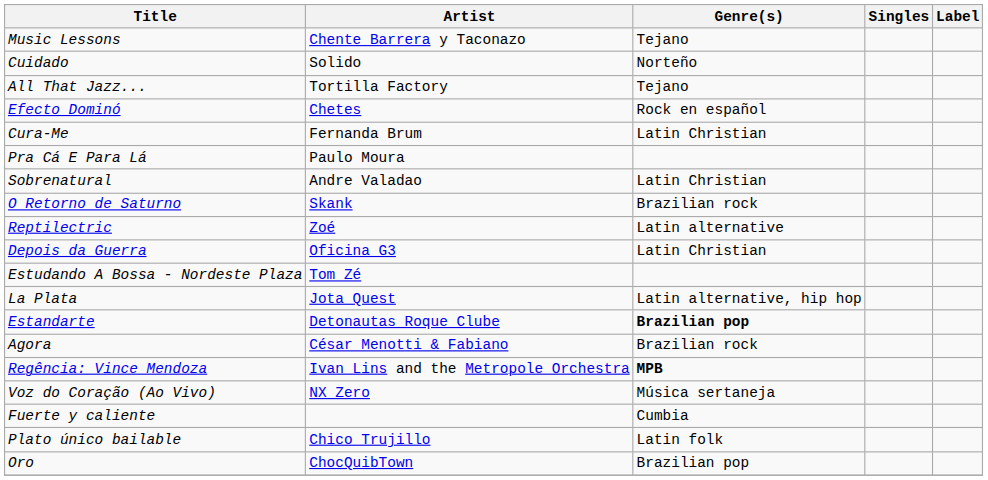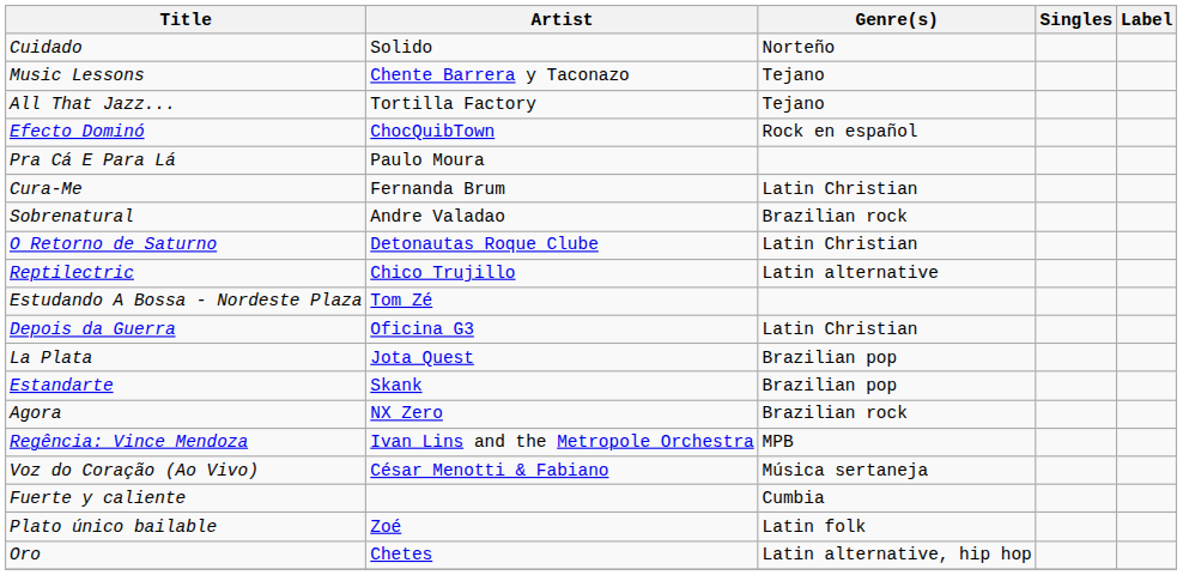 <table class="wikitable sortable" style="text-align: left;">
 <tr>
 <th>Title</th>
 <th>Artist</th>
 <th>Genre(s)</th>
 <th>Singles</th>
 <th>Label</th>
 </tr>
 <tr>
-<td><em>Music Lessons</em></td>
-<td><a href='#'>Chente Barrera</a> y Taconazo</td>
-<td>Tejano</td>
+<td><em>Cuidado</em></td>
+<td>Solido</td>
+<td>Norteño</td>
 <td></td>
 <td></td>
 </tr>
 <tr>
-<td><em>Cuidado</em></td>
-<td>Solido</td>
-<td>Norteño</td>
+<td><em>Music Lessons</em></td>
+<td><a href='#'>Chente Barrera</a> y Taconazo</td>
+<td>Tejano</td>
 <td></td>
 <td></td>
 </tr>
 <tr>
 <td><em>All That Jazz...</em></td>
 <td>Tortilla Factory</td>
 <td>Tejano</td>
 <td></td>
 <td></td>
 </tr>
 <tr>
 <td><em><a href='#'>Efecto Dominó</a></em></td>
-<td><a href='#'>Chetes</a></td>
+<td><a href='#'>ChocQuibTown</a></td>
 <td>Rock en español</td>
+<td></td>
+<td></td>
+</tr>
+<tr>
+<td><em>Pra Cá E Para Lá</em></td>
+<td>Paulo Moura</td>
+<td></td>
 <td></td>
 <td></td>
 </tr>
 <tr>
 <td><em>Cura-Me</em></td>
 <td>Fernanda Brum</td>
 <td>Latin Christian</td>
 <td></td>
 <td></td>
 </tr>
 <tr>
-<td><em>Pra Cá E Para Lá</em></td>
-<td>Paulo Moura</td>
-<td></td>
+<td><em>Sobrenatural</em></td>
+<td>Andre Valadao</td>
+<td>Brazilian rock</td>
 <td></td>
 <td></td>
 </tr>
 <tr>
-<td><em>Sobrenatural</em></td>
-<td>Andre Valadao</td>
+<td><em><a href='#'>O Retorno de Saturno</a></em></td>
+<td><a href='#'>Detonautas Roque Clube</a></td>
 <td>Latin Christian</td>
 <td></td>
 <td></td>
 </tr>
 <tr>
-<td><em><a href='#'>O Retorno de Saturno</a></em></td>
-<td><a href='#'>Skank</a></td>
-<td>Brazilian rock</td>
+<td><em><a href='#'>Reptilectric</a></em></td>
+<td><a href='#'>Chico Trujillo</a></td>
+<td>Latin alternative</td>
 <td></td>
 <td></td>
 </tr>
 <tr>
-<td><em><a href='#'>Reptilectric</a></em></td>
-<td><a href='#'>Zoé</a></td>
-<td>Latin alternative</td>
+<td><em>Estudando A Bossa - Nordeste Plaza</em></td>
+<td><a href='#'>Tom Zé</a></td>
+<td></td>
 <td></td>
 <td></td>
 </tr>
 <tr>
 <td><em><a href='#'>Depois da Guerra</a></em></td>
 <td><a href='#'>Oficina G3</a></td>
 <td>Latin Christian</td>
 <td></td>
 <td></td>
 </tr>
 <tr>
-<td><em>Estudando A Bossa - Nordeste Plaza</em></td>
-<td><a href='#'>Tom Zé</a></td>
-<td></td>
-<td></td>
-<td></td>
-</tr>
-<tr>
 <td><em>La Plata</em></td>
 <td><a href='#'>Jota Quest</a></td>
-<td>Latin alternative, hip hop</td>
+<td>Brazilian pop</td>
 <td></td>
 <td></td>
 </tr>
 <tr>
 <td><em><a href='#'>Estandarte</a></em></td>
-<td><a href='#'>Detonautas Roque Clube</a></td>
-<td><strong>Brazilian pop</strong></td>
+<td><a href='#'>Skank</a></td>
+<td>Brazilian pop</td>
 <td></td>
 <td></td>
 </tr>
 <tr>
 <td><em>Agora</em></td>
-<td><a href='#'>César Menotti & Fabiano</a></td>
+<td><a href='#'>NX Zero</a></td>
 <td>Brazilian rock</td>
 <td></td>
 <td></td>
 </tr>
 <tr>
 <td><em><a href='#'>Regência: Vince Mendoza</a></em></td>
 <td><a href='#'>Ivan Lins</a> and the <a href='#'>Metropole Orchestra</a></td>
-<td><strong>MPB</strong></td>
+<td>MPB</td>
 <td></td>
 <td></td>
 </tr>
 <tr>
 <td><em>Voz do Coração (Ao Vivo)</em></td>
-<td><a href='#'>NX Zero</a></td>
+<td><a href='#'>César Menotti & Fabiano</a></td>
 <td>Música sertaneja</td>
 <td></td>
 <td></td>
 </tr>
 <tr>
 <td><em>Fuerte y caliente</em></td>
 <td></td>
 <td>Cumbia</td>
 <td></td>
 <td></td>
 </tr>
 <tr>
 <td><em>Plato único bailable</em></td>
-<td><a href='#'>Chico Trujillo</a></td>
+<td><a href='#'>Zoé</a></td>
 <td>Latin folk</td>
 <td></td>
 <td></td>
 </tr>
 <tr>
 <td><em>Oro</em></td>
-<td><a href='#'>ChocQuibTown</a></td>
-<td>Brazilian pop</td>
+<td><a href='#'>Chetes</a></td>
+<td>Latin alternative, hip hop</td>
 <td></td>
 <td></td>
 </tr>
 <tr>
 </tr>
 </table>
